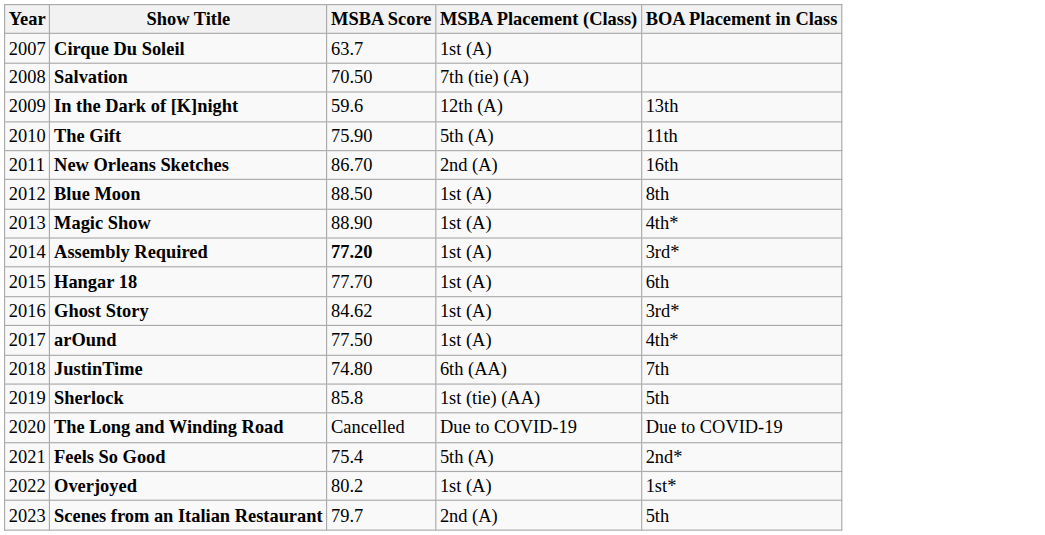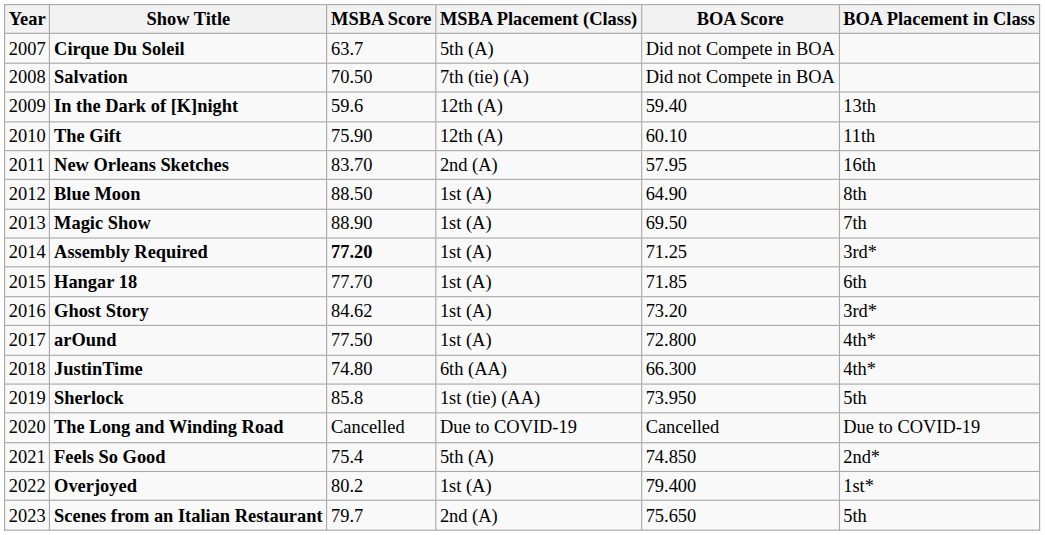 <table class="wikitable">
 <tr>
 <th>Year</th>
 <th>Show Title</th>
 <th>MSBA Score</th>
 <th>MSBA Placement (Class)</th>
+<th>BOA Score</th>
 <th>BOA Placement in Class</th>
 </tr>
 <tr>
 <td>2007</td>
 <td><strong>Cirque Du Soleil</strong></td>
 <td>63.7</td>
-<td>1st (A)</td>
+<td>5th (A)</td>
+<td>Did not Compete in BOA</td>
 <td></td>
 </tr>
 <tr>
 <td>2008</td>
 <td><strong>Salvation</strong></td>
 <td>70.50</td>
 <td>7th (tie) (A)</td>
+<td>Did not Compete in BOA</td>
 <td></td>
 </tr>
 <tr>
 <td>2009</td>
 <td><strong>In the Dark of [K]night</strong></td>
 <td>59.6</td>
 <td>12th (A)</td>
+<td>59.40</td>
 <td>13th</td>
 </tr>
 <tr>
 <td>2010</td>
 <td><strong>The Gift</strong></td>
 <td>75.90</td>
-<td>5th (A)</td>
+<td>12th (A)</td>
+<td>60.10</td>
 <td>11th</td>
 </tr>
 <tr>
 <td>2011</td>
 <td><strong>New Orleans Sketches</strong></td>
-<td>86.70</td>
+<td>83.70</td>
 <td>2nd (A)</td>
+<td>57.95</td>
 <td>16th</td>
 </tr>
 <tr>
 <td>2012</td>
 <td><strong>Blue Moon</strong></td>
 <td>88.50</td>
 <td>1st (A)</td>
+<td>64.90</td>
 <td>8th</td>
 </tr>
 <tr>
 <td>2013</td>
 <td><strong>Magic Show</strong></td>
 <td>88.90</td>
 <td>1st (A)</td>
-<td>4th*</td>
+<td>69.50</td>
+<td>7th</td>
 </tr>
 <tr>
 <td>2014</td>
 <td><strong>Assembly Required</strong></td>
 <td><strong>77.20</strong></td>
 <td>1st (A)</td>
+<td>71.25</td>
 <td>3rd*</td>
 </tr>
 <tr>
 <td>2015</td>
 <td><strong>Hangar 18</strong></td>
 <td>77.70</td>
 <td>1st (A)</td>
+<td>71.85</td>
 <td>6th</td>
 </tr>
 <tr>
 <td>2016</td>
 <td><strong>Ghost Story</strong></td>
 <td>84.62</td>
 <td>1st (A)</td>
+<td>73.20</td>
 <td>3rd*</td>
 </tr>
 <tr>
 <td>2017</td>
 <td><strong>arOund</strong></td>
 <td>77.50</td>
 <td>1st (A)</td>
+<td>72.800</td>
 <td>4th*</td>
 </tr>
 <tr>
 <td>2018</td>
 <td><strong>JustinTime</strong></td>
 <td>74.80</td>
 <td>6th (AA)</td>
-<td>7th</td>
+<td>66.300</td>
+<td>4th*</td>
 </tr>
 <tr>
 <td>2019</td>
 <td><strong>Sherlock</strong></td>
 <td>85.8</td>
 <td>1st (tie) (AA)</td>
+<td>73.950</td>
 <td>5th</td>
 </tr>
 <tr>
 <td>2020</td>
 <td><strong>The Long and Winding Road</strong></td>
 <td>Cancelled</td>
 <td>Due to COVID-19</td>
+<td>Cancelled</td>
 <td>Due to COVID-19</td>
 </tr>
 <tr>
 <td>2021</td>
 <td><strong>Feels So Good</strong></td>
 <td>75.4</td>
 <td>5th (A)</td>
+<td>74.850</td>
 <td>2nd*</td>
 </tr>
 <tr>
 <td>2022</td>
 <td><strong>Overjoyed</strong></td>
 <td>80.2</td>
 <td>1st (A)</td>
+<td>79.400</td>
 <td>1st*</td>
 </tr>
 <tr>
 <td>2023</td>
 <td><strong>Scenes from an Italian Restaurant</strong></td>
 <td>79.7</td>
 <td>2nd (A)</td>
+<td>75.650</td>
 <td>5th</td>
 </tr>
 </table>
